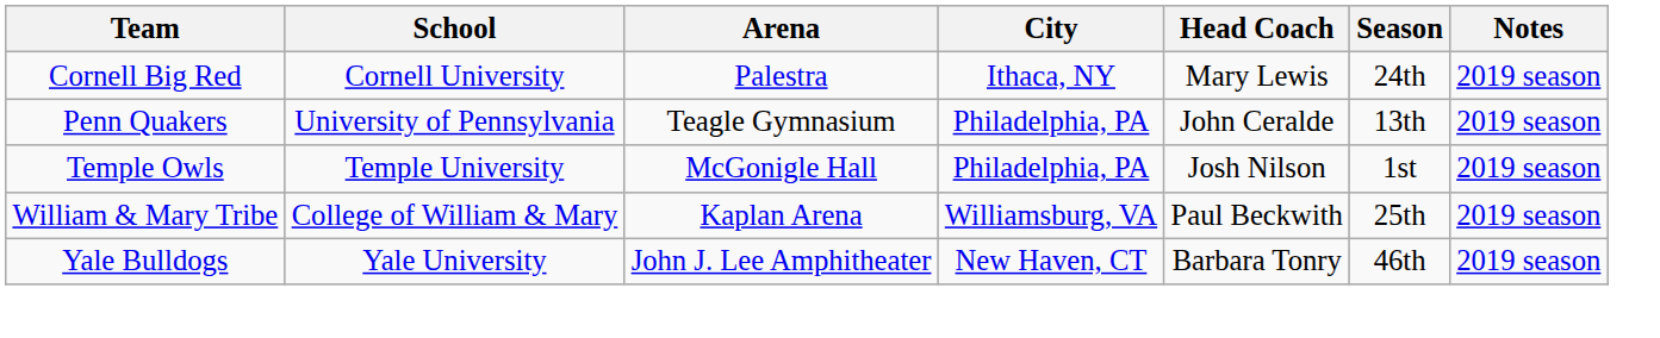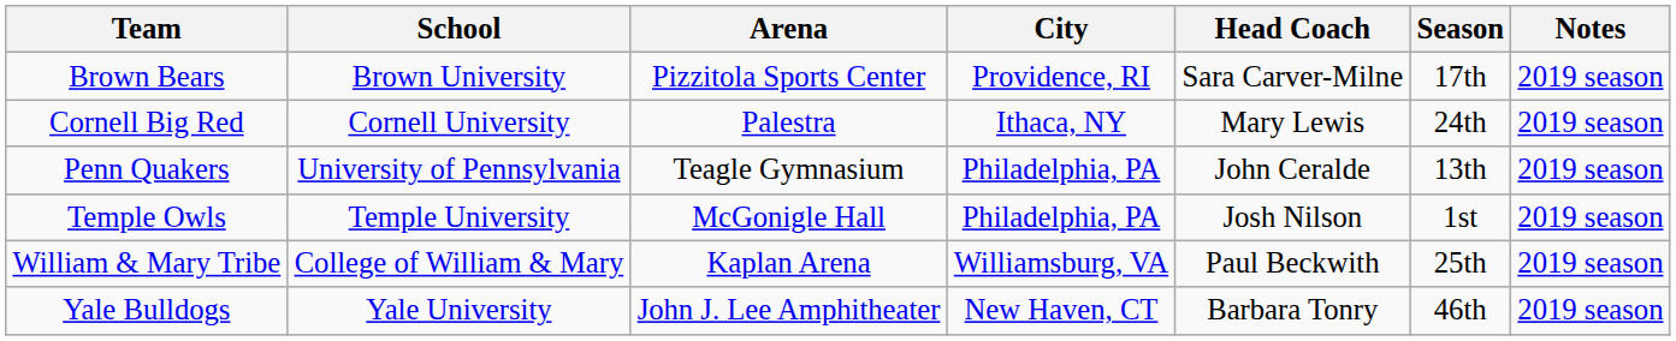 <table class="wikitable sortable" style="text-align:center;">
 <tr>
 <th>Team</th>
 <th>School</th>
 <th>Arena</th>
 <th>City</th>
 <th>Head Coach</th>
 <th>Season</th>
 <th>Notes</th>
+</tr>
+<tr>
+<td><a href='#'>Brown Bears</a></td>
+<td><a href='#'>Brown University</a></td>
+<td><a href='#'>Pizzitola Sports Center</a></td>
+<td><a href='#'>Providence, RI</a></td>
+<td>Sara Carver-Milne</td>
+<td>17th</td>
+<td><a href='#'>2019 season</a></td>
 </tr>
 <tr>
 <td><a href='#'>Cornell Big Red</a></td>
 <td><a href='#'>Cornell University</a></td>
 <td><a href='#'>Palestra</a></td>
 <td><a href='#'>Ithaca, NY</a></td>
 <td>Mary Lewis</td>
 <td>24th</td>
 <td><a href='#'>2019 season</a></td>
 </tr>
 <tr>
 <td><a href='#'>Penn Quakers</a></td>
 <td><a href='#'>University of Pennsylvania</a></td>
 <td>Teagle Gymnasium</td>
 <td><a href='#'>Philadelphia, PA</a></td>
 <td>John Ceralde</td>
 <td>13th</td>
 <td><a href='#'>2019 season</a></td>
 </tr>
 <tr>
 <td><a href='#'>Temple Owls</a></td>
 <td><a href='#'>Temple University</a></td>
 <td><a href='#'>McGonigle Hall</a></td>
 <td><a href='#'>Philadelphia, PA</a></td>
 <td>Josh Nilson</td>
 <td>1st</td>
 <td><a href='#'>2019 season</a></td>
 </tr>
 <tr>
 <td><a href='#'>William & Mary Tribe</a></td>
 <td><a href='#'>College of William & Mary</a></td>
 <td><a href='#'>Kaplan Arena</a></td>
 <td><a href='#'>Williamsburg, VA</a></td>
 <td>Paul Beckwith</td>
 <td>25th</td>
 <td><a href='#'>2019 season</a></td>
 </tr>
 <tr>
 <td><a href='#'>Yale Bulldogs</a></td>
 <td><a href='#'>Yale University</a></td>
 <td><a href='#'>John J. Lee Amphitheater</a></td>
 <td><a href='#'>New Haven, CT</a></td>
 <td>Barbara Tonry</td>
 <td>46th</td>
 <td><a href='#'>2019 season</a></td>
 </tr>
 </table>
